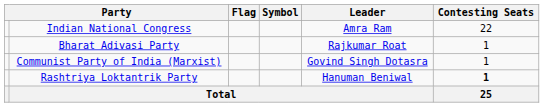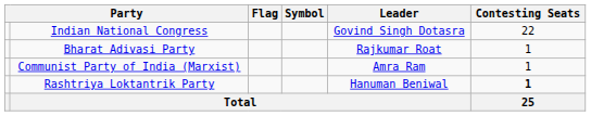 <table class="wikitable" style="text-align:center" width="55%";>
 <tr>
 <th colspan="2">Party</th>
 <th>Flag</th>
 <th>Symbol</th>
 <th>Leader</th>
 <th>Contesting Seats</th>
 </tr>
 <tr>
 <td></td>
 <td><a href='#'>Indian National Congress</a></td>
 <td></td>
 <td></td>
-<td><a href='#'>Amra Ram</a></td>
+<td><a href='#'>Govind Singh Dotasra</a></td>
 <td>22</td>
 </tr>
 <tr>
 <td></td>
 <td><a href='#'>Bharat Adivasi Party</a></td>
 <td></td>
 <td></td>
 <td><a href='#'>Rajkumar Roat</a></td>
 <td>1</td>
 </tr>
 <tr>
 <td></td>
 <td><a href='#'>Communist Party of India (Marxist)</a></td>
 <td></td>
 <td></td>
-<td><a href='#'>Govind Singh Dotasra</a></td>
+<td><a href='#'>Amra Ram</a></td>
 <td>1</td>
 </tr>
 <tr>
 <td></td>
 <td><a href='#'>Rashtriya Loktantrik Party</a></td>
 <td></td>
 <td></td>
 <td><a href='#'>Hanuman Beniwal</a></td>
 <td><strong>1</strong></td>
 </tr>
 <tr>
 <th></th>
 <th colspan="4">Total</th>
 <th>25</th>
 </tr>
 </table>
